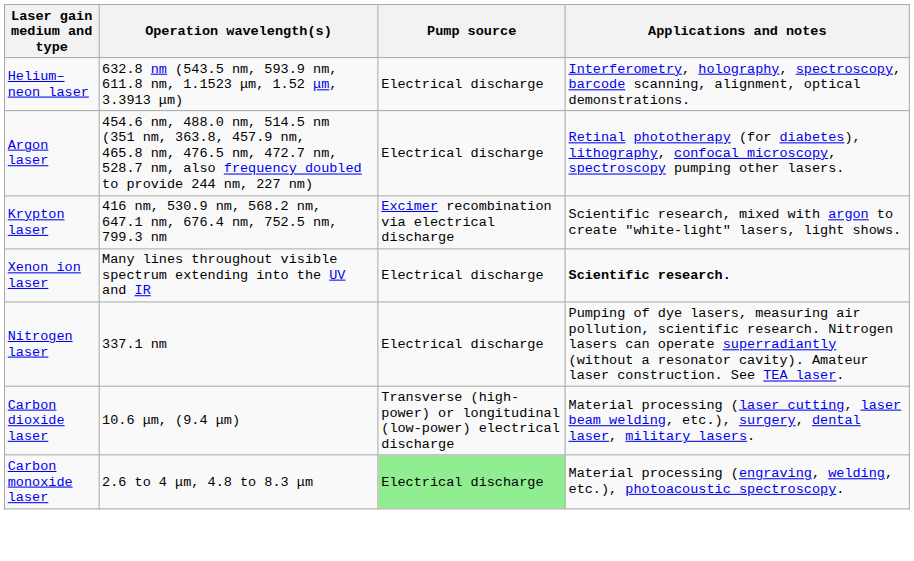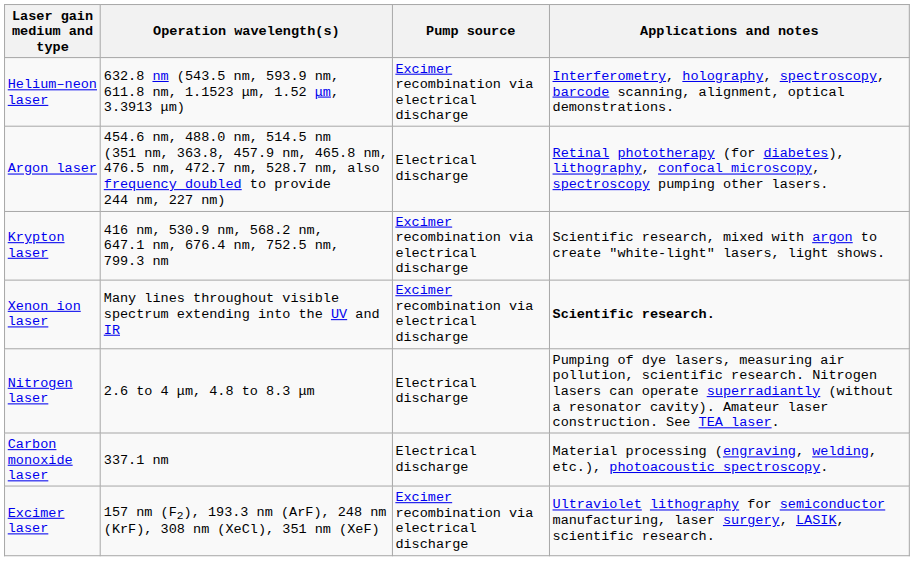 <table class="wikitable sortable">
 <tr>
 <th>Laser gain medium and type</th>
 <th class="unsortable">Operation wavelength(s)</th>
 <th class="unsortable">Pump source</th>
 <th class="unsortable">Applications and notes</th>
 </tr>
 <tr>
 <td><a href='#'>Helium–neon laser</a></td>
 <td>632.8 <a href='#'>nm</a> (543.5 nm, 593.9 nm, 611.8 nm, 1.1523 μm, 1.52 <a href='#'>μm</a>, 3.3913 μm)</td>
-<td>Electrical discharge</td>
+<td><a href='#'>Excimer</a> recombination via electrical discharge</td>
 <td><a href='#'>Interferometry</a>, <a href='#'>holography</a>, <a href='#'>spectroscopy</a>, <a href='#'>barcode</a> scanning, alignment, optical demonstrations.</td>
 </tr>
 <tr>
 <td><a href='#'>Argon laser</a></td>
 <td>454.6 nm, 488.0 nm, 514.5 nm (351 nm, 363.8, 457.9 nm, 465.8 nm, 476.5 nm, 472.7 nm, 528.7 nm, also <a href='#'>frequency doubled</a> to provide 244 nm, 227 nm)</td>
 <td>Electrical discharge</td>
 <td><a href='#'>Retinal</a> <a href='#'>phototherapy</a> (for <a href='#'>diabetes</a>), <a href='#'>lithography</a>, <a href='#'>confocal microscopy</a>, <a href='#'>spectroscopy</a> pumping other lasers.</td>
 </tr>
 <tr>
 <td><a href='#'>Krypton laser</a></td>
 <td>416 nm, 530.9 nm, 568.2 nm, 647.1 nm, 676.4 nm, 752.5 nm, 799.3 nm</td>
 <td><a href='#'>Excimer</a> recombination via electrical discharge</td>
 <td>Scientific research, mixed with <a href='#'>argon</a> to create "white-light" lasers, light shows.</td>
 </tr>
 <tr>
 <td><a href='#'>Xenon ion laser</a></td>
 <td>Many lines throughout visible spectrum extending into the <a href='#'>UV</a> and <a href='#'>IR</a></td>
-<td>Electrical discharge</td>
+<td><a href='#'>Excimer</a> recombination via electrical discharge</td>
 <td><strong>Scientific research.</strong></td>
 </tr>
 <tr>
 <td><a href='#'>Nitrogen laser</a></td>
-<td>337.1 nm</td>
+<td>2.6 to 4 μm, 4.8 to 8.3 μm</td>
 <td>Electrical discharge</td>
 <td>Pumping of dye lasers, measuring air pollution, scientific research. Nitrogen lasers can operate <a href='#'>superradiantly</a> (without a resonator cavity). Amateur laser construction. See <a href='#'>TEA laser</a>.</td>
 </tr>
 <tr>
-<td><a href='#'>Carbon dioxide laser</a></td>
-<td>10.6 μm, (9.4 μm)</td>
-<td>Transverse (high-power) or longitudinal (low-power) electrical discharge</td>
-<td>Material processing (<a href='#'>laser cutting</a>, <a href='#'>laser beam welding</a>, etc.), <a href='#'>surgery</a>, <a href='#'>dental laser</a>, <a href='#'>military lasers</a>.</td>
+<td><a href='#'>Carbon monoxide laser</a></td>
+<td>337.1 nm</td>
+<td>Electrical discharge</td>
+<td>Material processing (<a href='#'>engraving</a>, <a href='#'>welding</a>, etc.), <a href='#'>photoacoustic spectroscopy</a>.</td>
 </tr>
 <tr>
-<td><a href='#'>Carbon monoxide laser</a></td>
-<td>2.6 to 4 μm, 4.8 to 8.3 μm</td>
-<td style="background: lightgreen;">Electrical discharge</td>
-<td>Material processing (<a href='#'>engraving</a>, <a href='#'>welding</a>, etc.), <a href='#'>photoacoustic spectroscopy</a>.</td>
+<td><a href='#'>Excimer laser</a></td>
+<td>157 nm (F<sub>2</sub>), 193.3 nm (ArF), 248 nm (KrF), 308 nm (XeCl), 351 nm (XeF)</td>
+<td><a href='#'>Excimer</a> recombination via electrical discharge</td>
+<td><a href='#'>Ultraviolet</a> <a href='#'>lithography</a> for <a href='#'>semiconductor</a> manufacturing, laser <a href='#'>surgery</a>, <a href='#'>LASIK</a>, scientific research.</td>
 </tr>
 </table>
